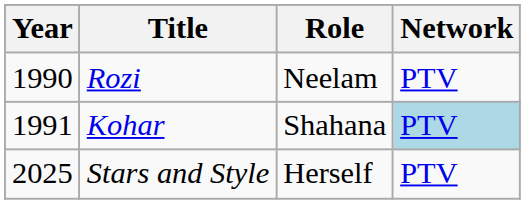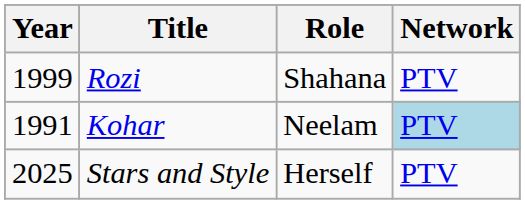 <table class="wikitable sortable plainrowheaders">
 <tr style="text-align:center;">
 <th scope="col">Year</th>
 <th scope="col">Title</th>
 <th scope="col">Role</th>
 <th scope="col">Network</th>
 </tr>
 <tr>
-<td>1990</td>
+<td>1999</td>
 <td><em><a href='#'>Rozi</a></em></td>
-<td>Neelam</td>
+<td>Shahana</td>
 <td><a href='#'>PTV</a></td>
 </tr>
 <tr>
 <td>1991</td>
 <td><em><a href='#'>Kohar</a></em></td>
-<td>Shahana</td>
+<td>Neelam</td>
 <td style="background: lightblue;"><a href='#'>PTV</a></td>
 </tr>
 <tr>
 <td>2025</td>
 <td><em>Stars and Style</em></td>
 <td>Herself</td>
 <td><a href='#'>PTV</a></td>
 </tr>
 </table>
